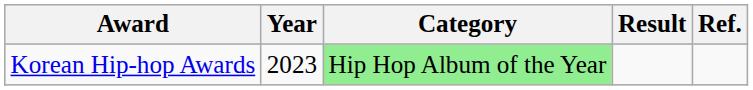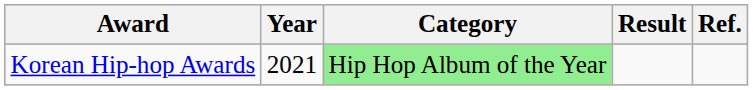 <table class="wikitable">
 <tr>
 <th>Award</th>
 <th>Year</th>
 <th>Category</th>
 <th>Result</th>
 <th>Ref.</th>
 </tr>
 <tr>
 <td><a href='#'>Korean Hip-hop Awards</a></td>
-<td>2023</td>
+<td>2021</td>
 <td style="background: lightgreen;">Hip Hop Album of the Year</td>
 <td></td>
 <td></td>
 </tr>
 </table>
